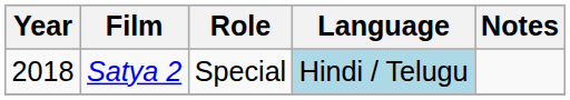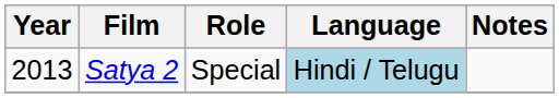 <table class="wikitable sortable" class="wikitable">
 <tr style="background:#ccc; text-align:center;">
 <th>Year</th>
 <th>Film</th>
 <th>Role</th>
 <th>Language</th>
 <th>Notes</th>
 </tr>
 <tr>
-<td>2018</td>
+<td>2013</td>
 <td><em><a href='#'>Satya 2</a></em></td>
 <td>Special</td>
 <td style="background: lightblue;">Hindi / Telugu</td>
 <td></td>
 </tr>
 <tr>
 </tr>
 </table>
